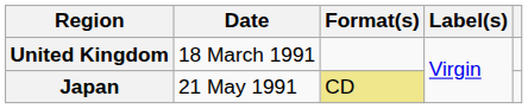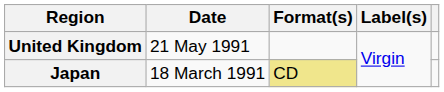 <table class="wikitable plainrowheaders">
 <tr>
 <th scope="col">Region</th>
 <th scope="col">Date</th>
 <th scope="col">Format(s)</th>
 <th scope="col">Label(s)</th>
 <th scope="col"></th>
 </tr>
 <tr>
 <th scope="row">United Kingdom</th>
-<td>18 March 1991</td>
+<td>21 May 1991</td>
 <td></td>
 <td rowspan="2"><a href='#'>Virgin</a></td>
 <td></td>
 </tr>
 <tr>
 <th scope="row">Japan</th>
-<td>21 May 1991</td>
+<td>18 March 1991</td>
 <td style="background: khaki;">CD</td>
 <td></td>
 </tr>
 </table>
